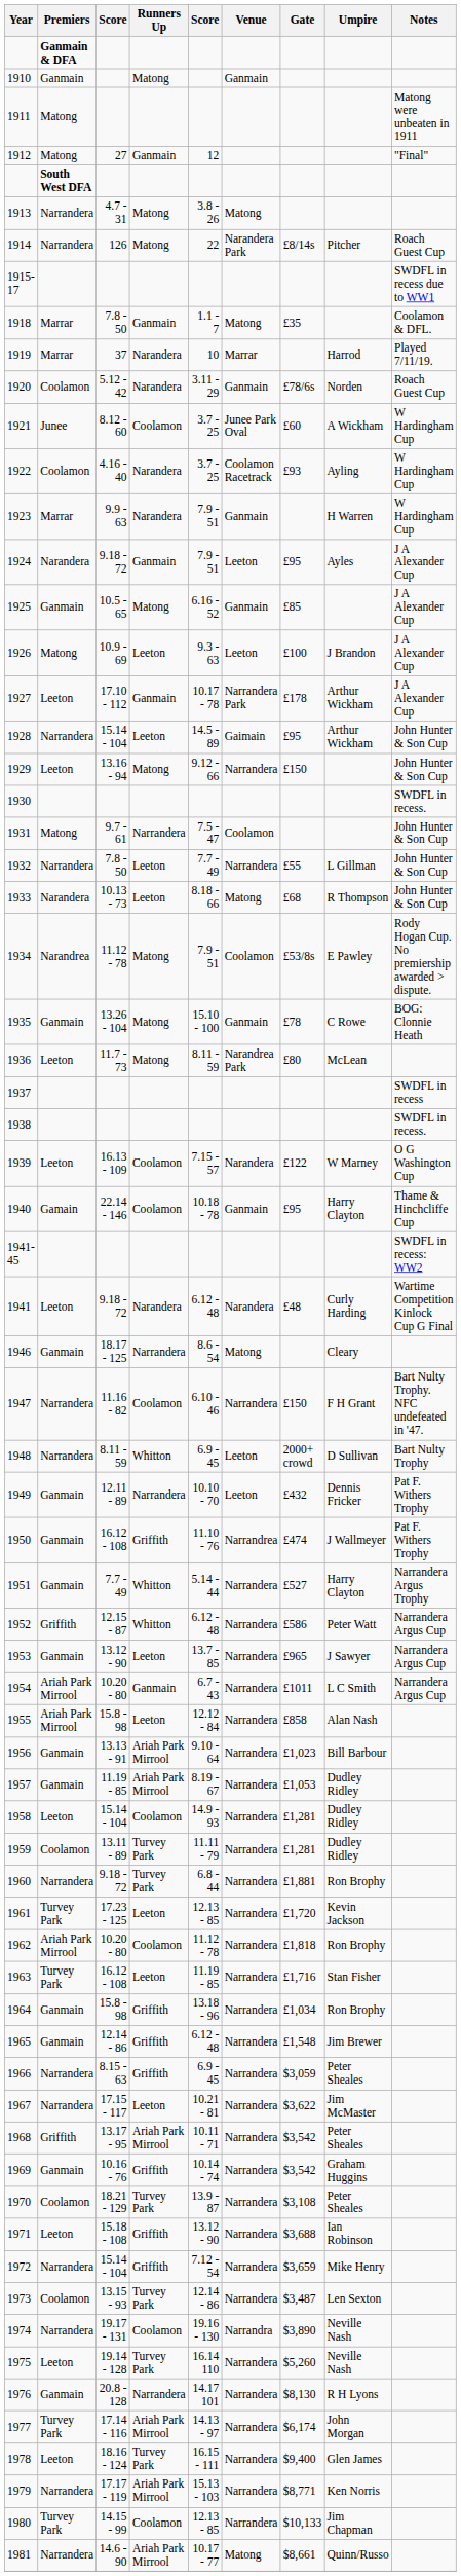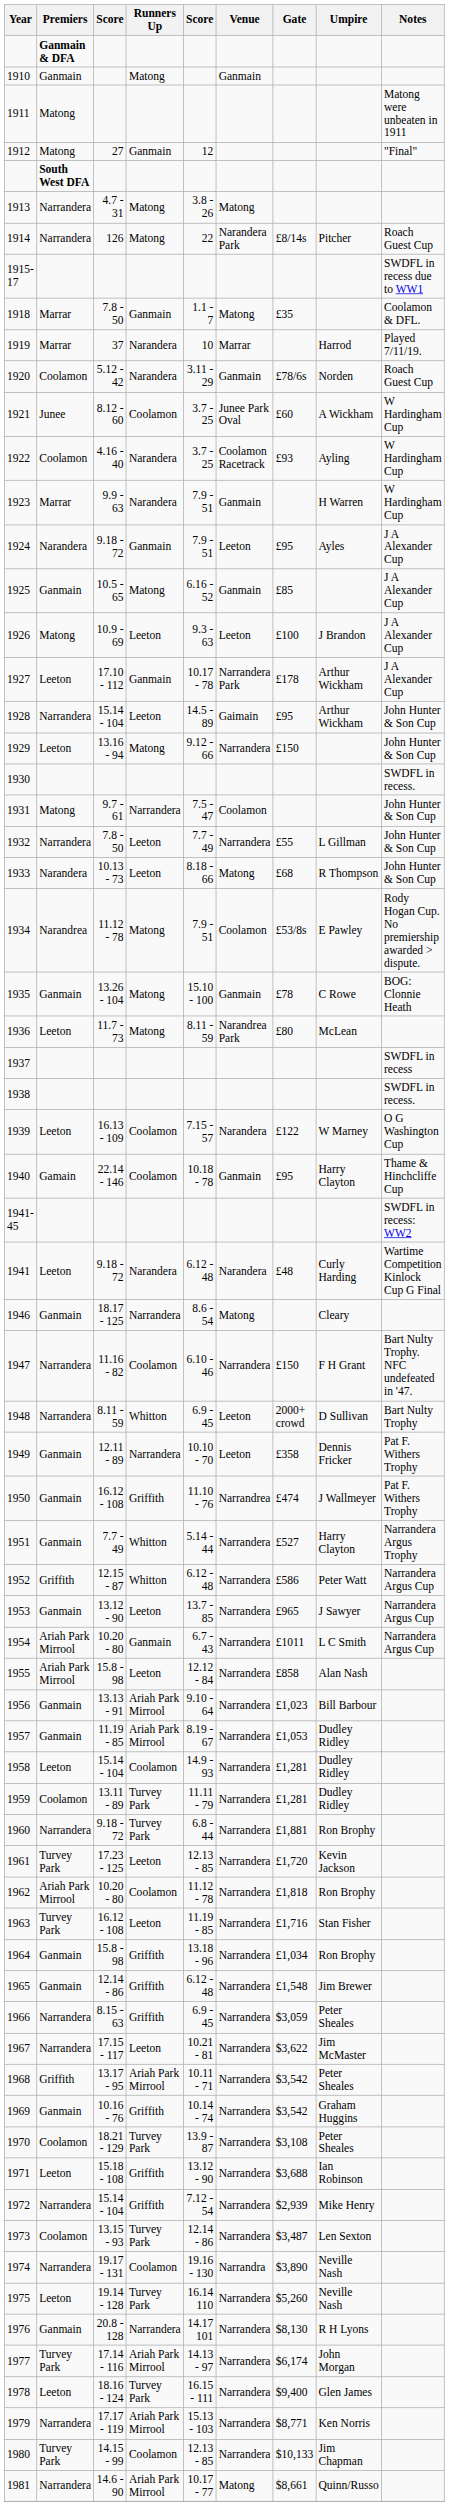 <table class="wikitable sortable">
 <tr>
 <th>Year</th>
 <th><span><strong>Premiers</strong></span></th>
 <th>Score</th>
 <th>Runners Up</th>
 <th>Score</th>
 <th>Venue</th>
 <th>Gate</th>
 <th>Umpire</th>
 <th>Notes</th>
 </tr>
 <tr>
 <td></td>
 <td><strong>Ganmain & DFA</strong></td>
 <td align=right></td>
 <td></td>
 <td align=right></td>
 <td></td>
 <td></td>
 <td></td>
 <td></td>
 </tr>
 <tr>
 <td>1910</td>
 <td>Ganmain</td>
 <td align=right></td>
 <td>Matong</td>
 <td align=right></td>
 <td>Ganmain</td>
 <td></td>
 <td></td>
 <td></td>
 </tr>
 <tr>
 <td>1911</td>
 <td>Matong</td>
 <td align=right></td>
 <td></td>
 <td align=right></td>
 <td></td>
 <td></td>
 <td></td>
 <td>Matong were unbeaten in 1911</td>
 </tr>
 <tr>
 <td>1912</td>
 <td>Matong</td>
 <td align=right>27</td>
 <td>Ganmain</td>
 <td align=right>12</td>
 <td></td>
 <td></td>
 <td></td>
 <td>"Final"</td>
 </tr>
 <tr>
 <td></td>
 <td><strong>South West DFA</strong></td>
 <td align=right></td>
 <td></td>
 <td align=right></td>
 <td></td>
 <td></td>
 <td></td>
 <td></td>
 </tr>
 <tr>
 <td>1913</td>
 <td>Narrandera</td>
 <td align=right>4.7 - 31</td>
 <td>Matong</td>
 <td align=right>3.8 - 26</td>
 <td>Matong</td>
 <td></td>
 <td></td>
 <td></td>
 </tr>
 <tr>
 <td>1914</td>
 <td>Narrandera</td>
 <td align=right>126</td>
 <td>Matong</td>
 <td align=right>22</td>
 <td>Narandera Park</td>
 <td>£8/14s</td>
 <td>Pitcher</td>
 <td>Roach Guest Cup</td>
 </tr>
 <tr>
 <td>1915-17</td>
 <td></td>
 <td align=right></td>
 <td></td>
 <td align=right></td>
 <td></td>
 <td></td>
 <td></td>
 <td>SWDFL in recess due to <a href='#'>WW1</a></td>
 </tr>
 <tr>
 <td>1918</td>
 <td>Marrar</td>
 <td align=right>7.8 - 50</td>
 <td>Ganmain</td>
 <td align=right>1.1 - 7</td>
 <td>Matong</td>
 <td>£35</td>
 <td></td>
 <td>Coolamon & DFL.</td>
 </tr>
 <tr>
 <td>1919</td>
 <td>Marrar</td>
 <td align=right>37</td>
 <td>Narandera</td>
 <td align=right>10</td>
 <td>Marrar</td>
 <td></td>
 <td>Harrod</td>
 <td>Played 7/11/19.</td>
 </tr>
 <tr>
 <td>1920</td>
 <td>Coolamon</td>
 <td align=right>5.12 - 42</td>
 <td>Narandera</td>
 <td align=right>3.11 - 29</td>
 <td>Ganmain</td>
 <td>£78/6s</td>
 <td>Norden</td>
 <td>Roach Guest Cup</td>
 </tr>
 <tr>
 <td>1921</td>
 <td>Junee</td>
 <td align=right>8.12 - 60</td>
 <td>Coolamon</td>
 <td align=right>3.7 - 25</td>
 <td>Junee Park Oval</td>
 <td>£60</td>
 <td>A Wickham</td>
 <td>W Hardingham Cup</td>
 </tr>
 <tr>
 <td>1922</td>
 <td>Coolamon</td>
 <td align=right>4.16 - 40</td>
 <td>Narandera</td>
 <td align=right>3.7 - 25</td>
 <td>Coolamon Racetrack</td>
 <td>£93</td>
 <td>Ayling</td>
 <td>W Hardingham Cup</td>
 </tr>
 <tr>
 <td>1923</td>
 <td>Marrar</td>
 <td align=right>9.9 - 63</td>
 <td>Narandera</td>
 <td align=right>7.9 - 51</td>
 <td>Ganmain</td>
 <td></td>
 <td>H Warren</td>
 <td>W Hardingham Cup</td>
 </tr>
 <tr>
 <td>1924</td>
 <td>Narandera</td>
 <td align=right>9.18 - 72</td>
 <td>Ganmain</td>
 <td align=right>7.9 - 51</td>
 <td>Leeton</td>
 <td>£95</td>
 <td>Ayles</td>
 <td>J A Alexander Cup</td>
 </tr>
 <tr>
 <td>1925</td>
 <td>Ganmain</td>
 <td align=right>10.5 - 65</td>
 <td>Matong</td>
 <td align=right>6.16 - 52</td>
 <td>Ganmain</td>
 <td>£85</td>
 <td></td>
 <td>J A Alexander Cup</td>
 </tr>
 <tr>
 <td>1926</td>
 <td>Matong</td>
 <td align=right>10.9 - 69</td>
 <td>Leeton</td>
 <td align=right>9.3 - 63</td>
 <td>Leeton</td>
 <td>£100</td>
 <td>J Brandon</td>
 <td>J A Alexander Cup</td>
 </tr>
 <tr>
 <td>1927</td>
 <td>Leeton</td>
 <td align=right>17.10 - 112</td>
 <td>Ganmain</td>
 <td align=right>10.17 - 78</td>
 <td>Narrandera Park</td>
 <td>£178</td>
 <td>Arthur Wickham</td>
 <td>J A Alexander Cup</td>
 </tr>
 <tr>
 <td>1928</td>
 <td>Narrandera</td>
 <td align=right>15.14 - 104</td>
 <td>Leeton</td>
 <td align=right>14.5 - 89</td>
 <td>Gaimain</td>
 <td>£95</td>
 <td>Arthur Wickham</td>
 <td>John Hunter & Son Cup</td>
 </tr>
 <tr>
 <td>1929</td>
 <td>Leeton</td>
 <td align=right>13.16 - 94</td>
 <td>Matong</td>
 <td align=right>9.12 - 66</td>
 <td>Narrandera</td>
 <td>£150</td>
 <td></td>
 <td>John Hunter & Son Cup</td>
 </tr>
 <tr>
 <td>1930</td>
 <td></td>
 <td align=right></td>
 <td></td>
 <td align=right></td>
 <td></td>
 <td></td>
 <td></td>
 <td>SWDFL in recess.</td>
 </tr>
 <tr>
 <td>1931</td>
 <td>Matong</td>
 <td align=right>9.7 - 61</td>
 <td>Narrandera</td>
 <td align=right>7.5 - 47</td>
 <td>Coolamon</td>
 <td></td>
 <td></td>
 <td>John Hunter & Son Cup</td>
 </tr>
 <tr>
 <td>1932</td>
 <td>Narrandera</td>
 <td align=right>7.8 - 50</td>
 <td>Leeton</td>
 <td align=right>7.7 - 49</td>
 <td>Narrandera</td>
 <td>£55</td>
 <td>L Gillman</td>
 <td>John Hunter & Son Cup</td>
 </tr>
 <tr>
 <td>1933</td>
 <td>Narandera</td>
 <td align=right>10.13 - 73</td>
 <td>Leeton</td>
 <td align=right>8.18 - 66</td>
 <td>Matong</td>
 <td>£68</td>
 <td>R Thompson</td>
 <td>John Hunter & Son Cup</td>
 </tr>
 <tr>
 <td>1934</td>
 <td>Narandrea</td>
 <td align=right>11.12 - 78</td>
 <td>Matong</td>
 <td align=right>7.9 - 51</td>
 <td>Coolamon</td>
 <td>£53/8s</td>
 <td>E Pawley</td>
 <td>Rody Hogan Cup. No premiership awarded > dispute.</td>
 </tr>
 <tr>
 <td>1935</td>
 <td>Ganmain</td>
 <td align=right>13.26 - 104</td>
 <td>Matong</td>
 <td align=right>15.10 - 100</td>
 <td>Ganmain</td>
 <td>£78</td>
 <td>C Rowe</td>
 <td>BOG: Clonnie Heath</td>
 </tr>
 <tr>
 <td>1936</td>
 <td>Leeton</td>
 <td align=right>11.7 - 73</td>
 <td>Matong</td>
 <td align=right>8.11 - 59</td>
 <td>Narandrea Park</td>
 <td>£80</td>
 <td>McLean</td>
 <td></td>
 </tr>
 <tr>
 <td>1937</td>
 <td></td>
 <td align=right></td>
 <td></td>
 <td align=right></td>
 <td></td>
 <td></td>
 <td></td>
 <td>SWDFL in recess</td>
 </tr>
 <tr>
 <td>1938</td>
 <td></td>
 <td align=right></td>
 <td></td>
 <td align=right></td>
 <td></td>
 <td></td>
 <td></td>
 <td>SWDFL in recess.</td>
 </tr>
 <tr>
 <td>1939</td>
 <td>Leeton</td>
 <td align=right>16.13 - 109</td>
 <td>Coolamon</td>
 <td align=right>7.15 - 57</td>
 <td>Narandera</td>
 <td>£122</td>
 <td>W Marney</td>
 <td>O G Washington Cup</td>
 </tr>
 <tr>
 <td>1940</td>
 <td>Gamain</td>
 <td align=right>22.14 - 146</td>
 <td>Coolamon</td>
 <td align=right>10.18 - 78</td>
 <td>Ganmain</td>
 <td>£95</td>
 <td>Harry Clayton</td>
 <td>Thame & Hinchcliffe Cup</td>
 </tr>
 <tr>
 <td>1941-45</td>
 <td></td>
 <td align=right></td>
 <td></td>
 <td align=right></td>
 <td></td>
 <td></td>
 <td></td>
 <td>SWDFL in recess: <a href='#'>WW2</a></td>
 </tr>
 <tr>
 <td>1941</td>
 <td>Leeton</td>
 <td align=right>9.18 - 72</td>
 <td>Narandera</td>
 <td align=right>6.12 - 48</td>
 <td>Narandera</td>
 <td>£48</td>
 <td>Curly Harding</td>
 <td>Wartime Competition Kinlock Cup G Final</td>
 </tr>
 <tr>
 <td>1946</td>
 <td>Ganmain</td>
 <td align=right>18.17 - 125</td>
 <td>Narrandera</td>
 <td align=right>8.6 - 54</td>
 <td>Matong</td>
 <td></td>
 <td>Cleary</td>
 <td></td>
 </tr>
 <tr>
 <td>1947</td>
 <td>Narrandera</td>
 <td align=right>11.16 - 82</td>
 <td>Coolamon</td>
 <td align=right>6.10 - 46</td>
 <td>Narrandera</td>
 <td>£150</td>
 <td>F H Grant</td>
 <td>Bart Nulty Trophy. NFC undefeated in '47.</td>
 </tr>
 <tr>
 <td>1948</td>
 <td>Narrandera</td>
 <td align=right>8.11 - 59</td>
 <td>Whitton</td>
 <td align=right>6.9 - 45</td>
 <td>Leeton</td>
 <td>2000+ crowd</td>
 <td>D Sullivan</td>
 <td>Bart Nulty Trophy</td>
 </tr>
 <tr>
 <td>1949</td>
 <td>Ganmain</td>
 <td align=right>12.11 - 89</td>
 <td>Narrandera</td>
 <td align=right>10.10 - 70</td>
 <td>Leeton</td>
-<td>£432</td>
+<td>£358</td>
 <td>Dennis Fricker</td>
 <td>Pat F. Withers Trophy</td>
 </tr>
 <tr>
 <td>1950</td>
 <td>Ganmain</td>
 <td align=right>16.12 - 108</td>
 <td>Griffith</td>
 <td align=right>11.10 - 76</td>
 <td>Narrandrea</td>
 <td>£474</td>
 <td>J Wallmeyer</td>
 <td>Pat F. Withers Trophy</td>
 </tr>
 <tr>
 <td>1951</td>
 <td>Ganmain</td>
 <td align=right>7.7 - 49</td>
 <td>Whitton</td>
 <td align=right>5.14 - 44</td>
 <td>Narrandera</td>
 <td>£527</td>
 <td>Harry Clayton</td>
 <td>Narrandera Argus Trophy</td>
 </tr>
 <tr>
 <td>1952</td>
 <td>Griffith</td>
 <td align=right>12.15 - 87</td>
 <td>Whitton</td>
 <td align=right>6.12 - 48</td>
 <td>Narrandera</td>
 <td>£586</td>
 <td>Peter Watt</td>
 <td>Narrandera Argus Cup</td>
 </tr>
 <tr>
 <td>1953</td>
 <td>Ganmain</td>
 <td align=right>13.12 - 90</td>
 <td>Leeton</td>
 <td align=right>13.7 - 85</td>
 <td>Narrandera</td>
 <td>£965</td>
 <td>J Sawyer</td>
 <td>Narrandera Argus Cup</td>
 </tr>
 <tr>
 <td>1954</td>
 <td>Ariah Park Mirrool</td>
 <td align=right>10.20 - 80</td>
 <td>Ganmain</td>
 <td align=right>6.7 - 43</td>
 <td>Narrandera</td>
 <td>£1011</td>
 <td>L C Smith</td>
 <td>Narrandera Argus Cup</td>
 </tr>
 <tr>
 <td>1955</td>
 <td>Ariah Park Mirrool</td>
 <td align=right>15.8 - 98</td>
 <td>Leeton</td>
 <td align=right>12.12 - 84</td>
 <td>Narrandera</td>
 <td>£858</td>
 <td>Alan Nash</td>
 <td></td>
 </tr>
 <tr>
 <td>1956</td>
 <td>Ganmain</td>
 <td align=right>13.13 - 91</td>
 <td>Ariah Park Mirrool</td>
 <td align=right>9.10 - 64</td>
 <td>Narrandera</td>
 <td>£1,023</td>
 <td>Bill Barbour</td>
 <td></td>
 </tr>
 <tr>
 <td>1957</td>
 <td>Ganmain</td>
 <td align=right>11.19 - 85</td>
 <td>Ariah Park Mirrool</td>
 <td align=right>8.19 - 67</td>
 <td>Narrandera</td>
 <td>£1,053</td>
 <td>Dudley Ridley</td>
 <td></td>
 </tr>
 <tr>
 <td>1958</td>
 <td>Leeton</td>
 <td align=right>15.14 - 104</td>
 <td>Coolamon</td>
 <td align=right>14.9 - 93</td>
 <td>Narrandera</td>
 <td>£1,281</td>
 <td>Dudley Ridley</td>
 <td></td>
 </tr>
 <tr>
 <td>1959</td>
 <td>Coolamon</td>
 <td align=right>13.11 - 89</td>
 <td>Turvey Park</td>
 <td align=right>11.11 - 79</td>
 <td>Narrandera</td>
 <td>£1,281</td>
 <td>Dudley Ridley</td>
 <td></td>
 </tr>
 <tr>
 <td>1960</td>
 <td>Narrandera</td>
 <td align=right>9.18 - 72</td>
 <td>Turvey Park</td>
 <td align=right>6.8 - 44</td>
 <td>Narrandera</td>
 <td>£1,881</td>
 <td>Ron Brophy</td>
 <td></td>
 </tr>
 <tr>
 <td>1961</td>
 <td>Turvey Park</td>
 <td align=right>17.23 - 125</td>
 <td>Leeton</td>
 <td align=right>12.13 - 85</td>
 <td>Narrandera</td>
 <td>£1,720</td>
 <td>Kevin Jackson</td>
 <td></td>
 </tr>
 <tr>
 <td>1962</td>
 <td>Ariah Park Mirrool</td>
 <td align=right>10.20 - 80</td>
 <td>Coolamon</td>
 <td align=right>11.12 - 78</td>
 <td>Narrandera</td>
 <td>£1,818</td>
 <td>Ron Brophy</td>
 <td></td>
 </tr>
 <tr>
 <td>1963</td>
 <td>Turvey Park</td>
 <td align=right>16.12 - 108</td>
 <td>Leeton</td>
 <td align=right>11.19 - 85</td>
 <td>Narrandera</td>
 <td>£1,716</td>
 <td>Stan Fisher</td>
 <td></td>
 </tr>
 <tr>
 <td>1964</td>
 <td>Ganmain</td>
 <td align=right>15.8 - 98</td>
 <td>Griffith</td>
 <td align=right>13.18 - 96</td>
 <td>Narrandera</td>
 <td>£1,034</td>
 <td>Ron Brophy</td>
 <td></td>
 </tr>
 <tr>
 <td>1965</td>
 <td>Ganmain</td>
 <td align=right>12.14 - 86</td>
 <td>Griffith</td>
 <td align=right>6.12 - 48</td>
 <td>Narrandera</td>
 <td>£1,548</td>
 <td>Jim Brewer</td>
 <td></td>
 </tr>
 <tr>
 <td>1966</td>
 <td>Narrandera</td>
 <td align=right>8.15 - 63</td>
 <td>Griffith</td>
 <td align=right>6.9 - 45</td>
 <td>Narrandera</td>
 <td>$3,059</td>
 <td>Peter Sheales</td>
 <td></td>
 </tr>
 <tr>
 <td>1967</td>
 <td>Narrandera</td>
 <td align=right>17.15 - 117</td>
 <td>Leeton</td>
 <td align=right>10.21 - 81</td>
 <td>Narrandera</td>
 <td>$3,622</td>
 <td>Jim McMaster</td>
 <td></td>
 </tr>
 <tr>
 <td>1968</td>
 <td>Griffith</td>
 <td align=right>13.17 - 95</td>
 <td>Ariah Park Mirrool</td>
 <td align=right>10.11 - 71</td>
 <td>Narrandera</td>
 <td>$3,542</td>
 <td>Peter Sheales</td>
 <td></td>
 </tr>
 <tr>
 <td>1969</td>
 <td>Ganmain</td>
 <td align=right>10.16 - 76</td>
 <td>Griffith</td>
 <td align=right>10.14 - 74</td>
 <td>Narrandera</td>
 <td>$3,542</td>
 <td>Graham Huggins</td>
 <td></td>
 </tr>
 <tr>
 <td>1970</td>
 <td>Coolamon</td>
 <td align=right>18.21 - 129</td>
 <td>Turvey Park</td>
 <td align=right>13.9 - 87</td>
 <td>Narrandera</td>
 <td>$3,108</td>
 <td>Peter Sheales</td>
 <td></td>
 </tr>
 <tr>
 <td>1971</td>
 <td>Leeton</td>
 <td align=right>15.18 - 108</td>
 <td>Griffith</td>
 <td align=right>13.12 - 90</td>
 <td>Narrandera</td>
 <td>$3,688</td>
 <td>Ian Robinson</td>
 <td></td>
 </tr>
 <tr>
 <td>1972</td>
 <td>Narrandera</td>
 <td align=right>15.14 - 104</td>
 <td>Griffith</td>
 <td align=right>7.12 - 54</td>
 <td>Narrandera</td>
-<td>$3,659</td>
+<td>$2,939</td>
 <td>Mike Henry</td>
 <td></td>
 </tr>
 <tr>
 <td>1973</td>
 <td>Coolamon</td>
 <td align=right>13.15 - 93</td>
 <td>Turvey Park</td>
 <td align=right>12.14 - 86</td>
 <td>Narrandera</td>
 <td>$3,487</td>
 <td>Len Sexton</td>
 <td></td>
 </tr>
 <tr>
 <td>1974</td>
 <td>Narrandera</td>
 <td align=right>19.17 - 131</td>
 <td>Coolamon</td>
 <td align=right>19.16 - 130</td>
 <td>Narrandra</td>
 <td>$3,890</td>
 <td>Neville Nash</td>
 <td></td>
 </tr>
 <tr>
 <td>1975</td>
 <td>Leeton</td>
 <td align=right>19.14 - 128</td>
 <td>Turvey Park</td>
 <td align=right>16.14 110</td>
 <td>Narrandera</td>
 <td>$5,260</td>
 <td>Neville Nash</td>
 <td></td>
 </tr>
 <tr>
 <td>1976</td>
 <td>Ganmain</td>
 <td align=right>20.8 - 128</td>
 <td>Narrandera</td>
 <td align=right>14.17 101</td>
 <td>Narrandera</td>
 <td>$8,130</td>
 <td>R H Lyons</td>
 <td></td>
 </tr>
 <tr>
 <td>1977</td>
 <td>Turvey Park</td>
 <td align=right>17.14 - 116</td>
 <td>Ariah Park Mirrool</td>
 <td align=right>14.13 - 97</td>
 <td>Narrandera</td>
 <td>$6,174</td>
 <td>John Morgan</td>
 <td></td>
 </tr>
 <tr>
 <td>1978</td>
 <td>Leeton</td>
 <td align=right>18.16 - 124</td>
 <td>Turvey Park</td>
 <td align=right>16.15 - 111</td>
 <td>Narrandera</td>
 <td>$9,400</td>
 <td>Glen James</td>
 <td></td>
 </tr>
 <tr>
 <td>1979</td>
 <td>Narrandera</td>
 <td align=right>17.17 - 119</td>
 <td>Ariah Park Mirrool</td>
 <td align=right>15.13 - 103</td>
 <td>Narrandera</td>
 <td>$8,771</td>
 <td>Ken Norris</td>
 <td></td>
 </tr>
 <tr>
 <td>1980</td>
 <td>Turvey Park</td>
 <td align=right>14.15 - 99</td>
 <td>Coolamon</td>
 <td align=right>12.13 - 85</td>
 <td>Narrandera</td>
 <td>$10,133</td>
 <td>Jim Chapman</td>
 <td></td>
 </tr>
 <tr>
 <td>1981</td>
 <td>Narrandera</td>
 <td align=right>14.6 - 90</td>
 <td>Ariah Park Mirrool</td>
 <td align=right>10.17 - 77</td>
 <td>Matong</td>
 <td>$8,661</td>
 <td>Quinn/Russo</td>
 <td></td>
 </tr>
 <tr>
 </tr>
 </table>
